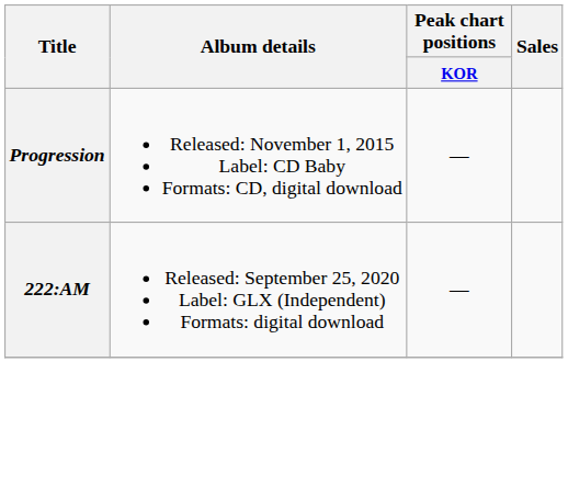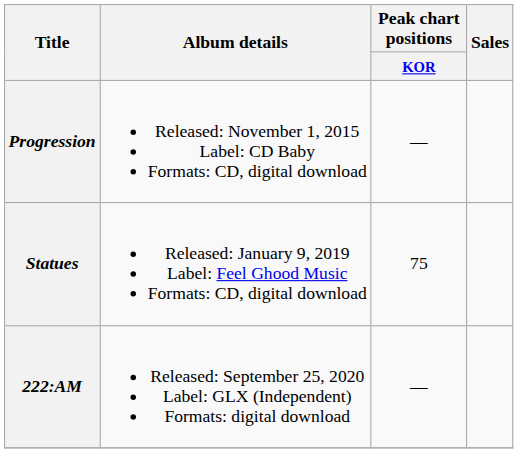 <table class="wikitable plainrowheaders" style="text-align:center;">
 <tr>
 <th scope="col" rowspan="2">Title</th>
 <th scope="col" rowspan="2">Album details</th>
 <th scope="col" colspan="1" style="width:5em;">Peak chart positions</th>
 <th scope="col" rowspan="2">Sales</th>
 </tr>
 <tr>
 <th><small><a href='#'>KOR</a></small><br></th>
 </tr>
 <tr>
 <th scope="row"><em>Progression</em></th>
 <td><br><ul><li>Released: November 1, 2015</li><li>Label: CD Baby</li><li>Formats: CD, digital download</li></ul></td>
 <td>—</td>
 <td></td>
 </tr>
 <tr>
+<th scope="row"><em>Statues</em></th>
+<td><br><ul><li>Released: January 9, 2019</li><li>Label: <a href='#'>Feel Ghood Music</a></li><li>Formats: CD, digital download</li></ul></td>
+<td>75</td>
+<td></td>
+</tr>
+<tr>
 <th scope="row"><em>222:AM</em></th>
 <td><br><ul><li>Released: September 25, 2020</li><li>Label: GLX (Independent)</li><li>Formats: digital download</li></ul></td>
 <td>—</td>
 <td></td>
 </tr>
 <tr>
 </tr>
 </table>
